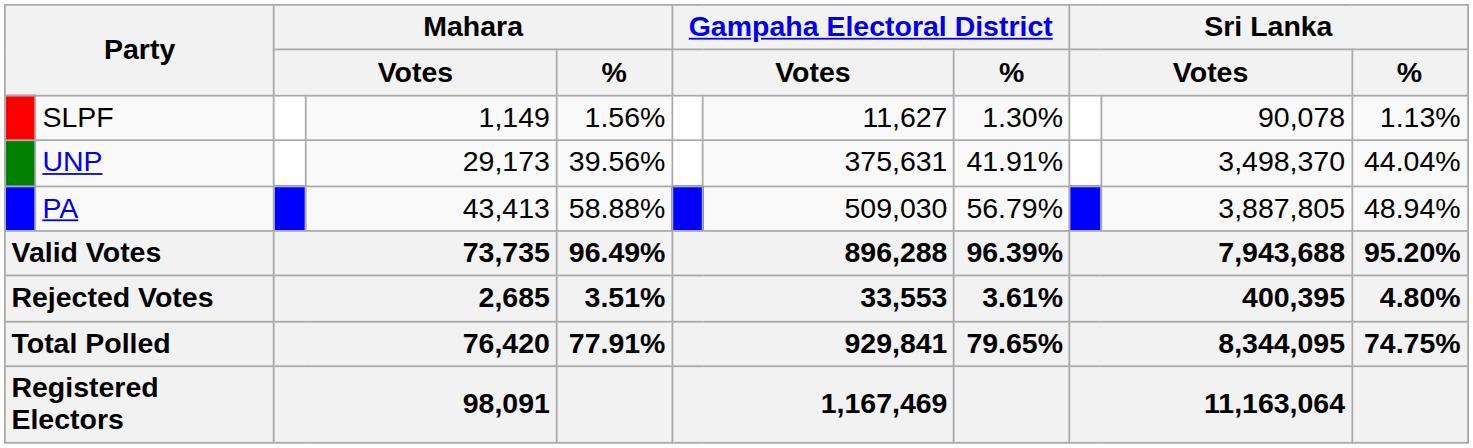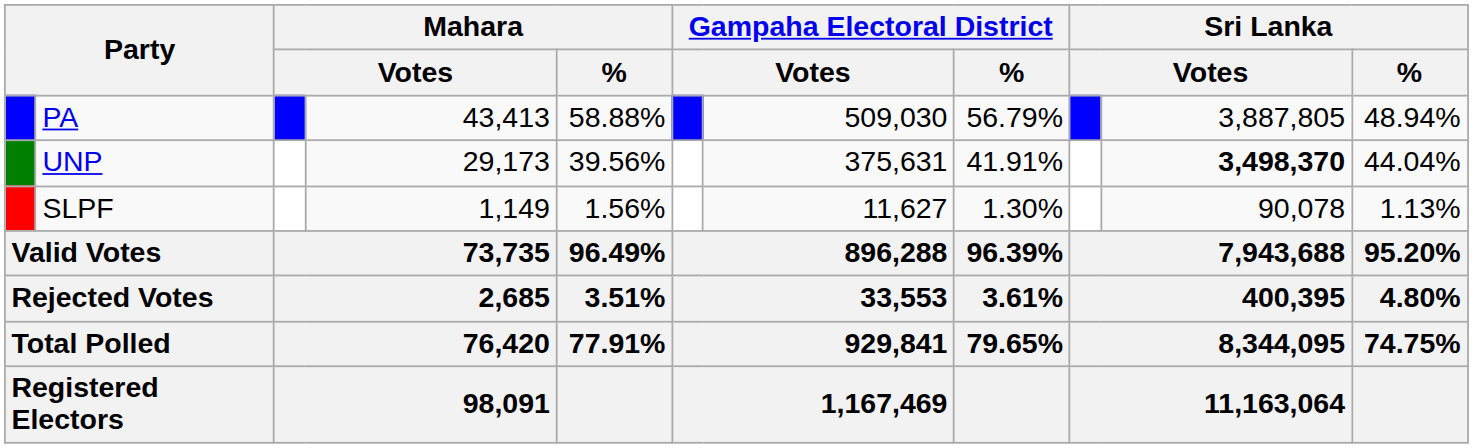 <table class="wikitable">
 <tr>
 <th colspan="2" width="144px"rowspan="2">Party</th>
 <th colspan="3" width="216px">Mahara</th>
 <th colspan="3" width="216px"><a href='#'>Gampaha Electoral District</a></th>
 <th colspan="3" width="216px">Sri Lanka</th>
 </tr>
 <tr>
 <th colspan="2" width="144px">Votes</th>
 <th>%</th>
 <th colspan="2" width="144px">Votes</th>
 <th>%</th>
 <th colspan="2" width="144px">Votes</th>
 <th>%</th>
 </tr>
 <tr>
+<td style="background-color:blue;" width="10px"></td>
+<td style="text-align:left;"><a href='#'>PA</a></td>
+<td style="background-color:blue;" width="10px"></td>
+<td style="text-align:right;">43,413</td>
+<td style="text-align:right;">58.88%</td>
+<td style="background-color:blue;" width="10px"></td>
+<td style="text-align:right;">509,030</td>
+<td style="text-align:right;">56.79%</td>
+<td style="background-color:blue;" width="10px"></td>
+<td style="text-align:right;">3,887,805</td>
+<td style="text-align:right;">48.94%</td>
+</tr>
+<tr>
+<td style="background-color:green;" width="10px"></td>
+<td style="text-align:left;"><a href='#'>UNP</a></td>
+<td style="background-color:white;" width="10px"></td>
+<td style="text-align:right;">29,173</td>
+<td style="text-align:right;">39.56%</td>
+<td style="background-color:white;" width="10px"></td>
+<td style="text-align:right;">375,631</td>
+<td style="text-align:right;">41.91%</td>
+<td style="background-color:white;" width="10px"></td>
+<td style="text-align:right;"><strong>3,498,370</strong></td>
+<td style="text-align:right;">44.04%</td>
+</tr>
+<tr>
 <td style="background-color:red;" width="10px"></td>
 <td style="text-align:left;">SLPF</td>
 <td style="background-color:white;" width="10px"></td>
 <td style="text-align:right;">1,149</td>
 <td style="text-align:right;">1.56%</td>
 <td style="background-color:white;" width="10px"></td>
 <td style="text-align:right;">11,627</td>
 <td style="text-align:right;">1.30%</td>
 <td style="background-color:white;" width="10px"></td>
 <td style="text-align:right;">90,078</td>
 <td style="text-align:right;">1.13%</td>
-</tr>
-<tr>
-<td style="background-color:green;" width="10px"></td>
-<td style="text-align:left;"><a href='#'>UNP</a></td>
-<td style="background-color:white;" width="10px"></td>
-<td style="text-align:right;">29,173</td>
-<td style="text-align:right;">39.56%</td>
-<td style="background-color:white;" width="10px"></td>
-<td style="text-align:right;">375,631</td>
-<td style="text-align:right;">41.91%</td>
-<td style="background-color:white;" width="10px"></td>
-<td style="text-align:right;">3,498,370</td>
-<td style="text-align:right;">44.04%</td>
-</tr>
-<tr>
-<td style="background-color:blue;" width="10px"></td>
-<td style="text-align:left;"><a href='#'>PA</a></td>
-<td style="background-color:blue;" width="10px"></td>
-<td style="text-align:right;">43,413</td>
-<td style="text-align:right;">58.88%</td>
-<td style="background-color:blue;" width="10px"></td>
-<td style="text-align:right;">509,030</td>
-<td style="text-align:right;">56.79%</td>
-<td style="background-color:blue;" width="10px"></td>
-<td style="text-align:right;">3,887,805</td>
-<td style="text-align:right;">48.94%</td>
 </tr>
 <tr>
 <th colspan="2" width="144px"style="text-align:left;">Valid Votes</th>
 <th style="text-align:right;"colspan="2" width="144px">73,735</th>
 <th style="text-align:right;">96.49%</th>
 <th style="text-align:right;"colspan="2" width="144px">896,288</th>
 <th style="text-align:right;">96.39%</th>
 <th style="text-align:right;"colspan="2" width="144px">7,943,688</th>
 <th style="text-align:right;">95.20%</th>
 </tr>
 <tr>
 <th colspan="2" width="144px"style="text-align:left;">Rejected Votes</th>
 <th style="text-align:right;"colspan="2" width="144px">2,685</th>
 <th style="text-align:right;">3.51%</th>
 <th style="text-align:right;"colspan="2" width="144px">33,553</th>
 <th style="text-align:right;">3.61%</th>
 <th style="text-align:right;"colspan="2" width="144px">400,395</th>
 <th style="text-align:right;">4.80%</th>
 </tr>
 <tr>
 <th colspan="2" width="144px"style="text-align:left;">Total Polled</th>
 <th style="text-align:right;"colspan="2" width="144px">76,420</th>
 <th style="text-align:right;">77.91%</th>
 <th style="text-align:right;"colspan="2" width="144px">929,841</th>
 <th style="text-align:right;">79.65%</th>
 <th style="text-align:right;"colspan="2" width="144px">8,344,095</th>
 <th style="text-align:right;">74.75%</th>
 </tr>
 <tr>
 <th colspan="2" width="144px"style="text-align:left;">Registered Electors</th>
 <th style="text-align:right;"colspan="2" width="144px">98,091</th>
 <th></th>
 <th style="text-align:right;"colspan="2" width="144px">1,167,469</th>
 <th></th>
 <th style="text-align:right;"colspan="2" width="144px">11,163,064</th>
 <th></th>
 </tr>
 </table>
